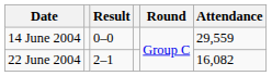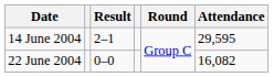 <table class="wikitable" style="font-size:90%">
 <tr>
 <th>Date</th>
 <th></th>
 <th>Result</th>
 <th></th>
 <th>Round</th>
 <th>Attendance</th>
 </tr>
 <tr>
 <td>14 June 2004</td>
 <td></td>
-<td>0–0</td>
+<td>2–1</td>
 <td></td>
 <td rowspan="2"><a href='#'>Group C</a></td>
-<td>29,559</td>
+<td>29,595</td>
 </tr>
 <tr>
 <td>22 June 2004</td>
 <td></td>
-<td>2–1</td>
+<td>0–0</td>
 <td></td>
 <td>16,082</td>
 </tr>
 </table>
